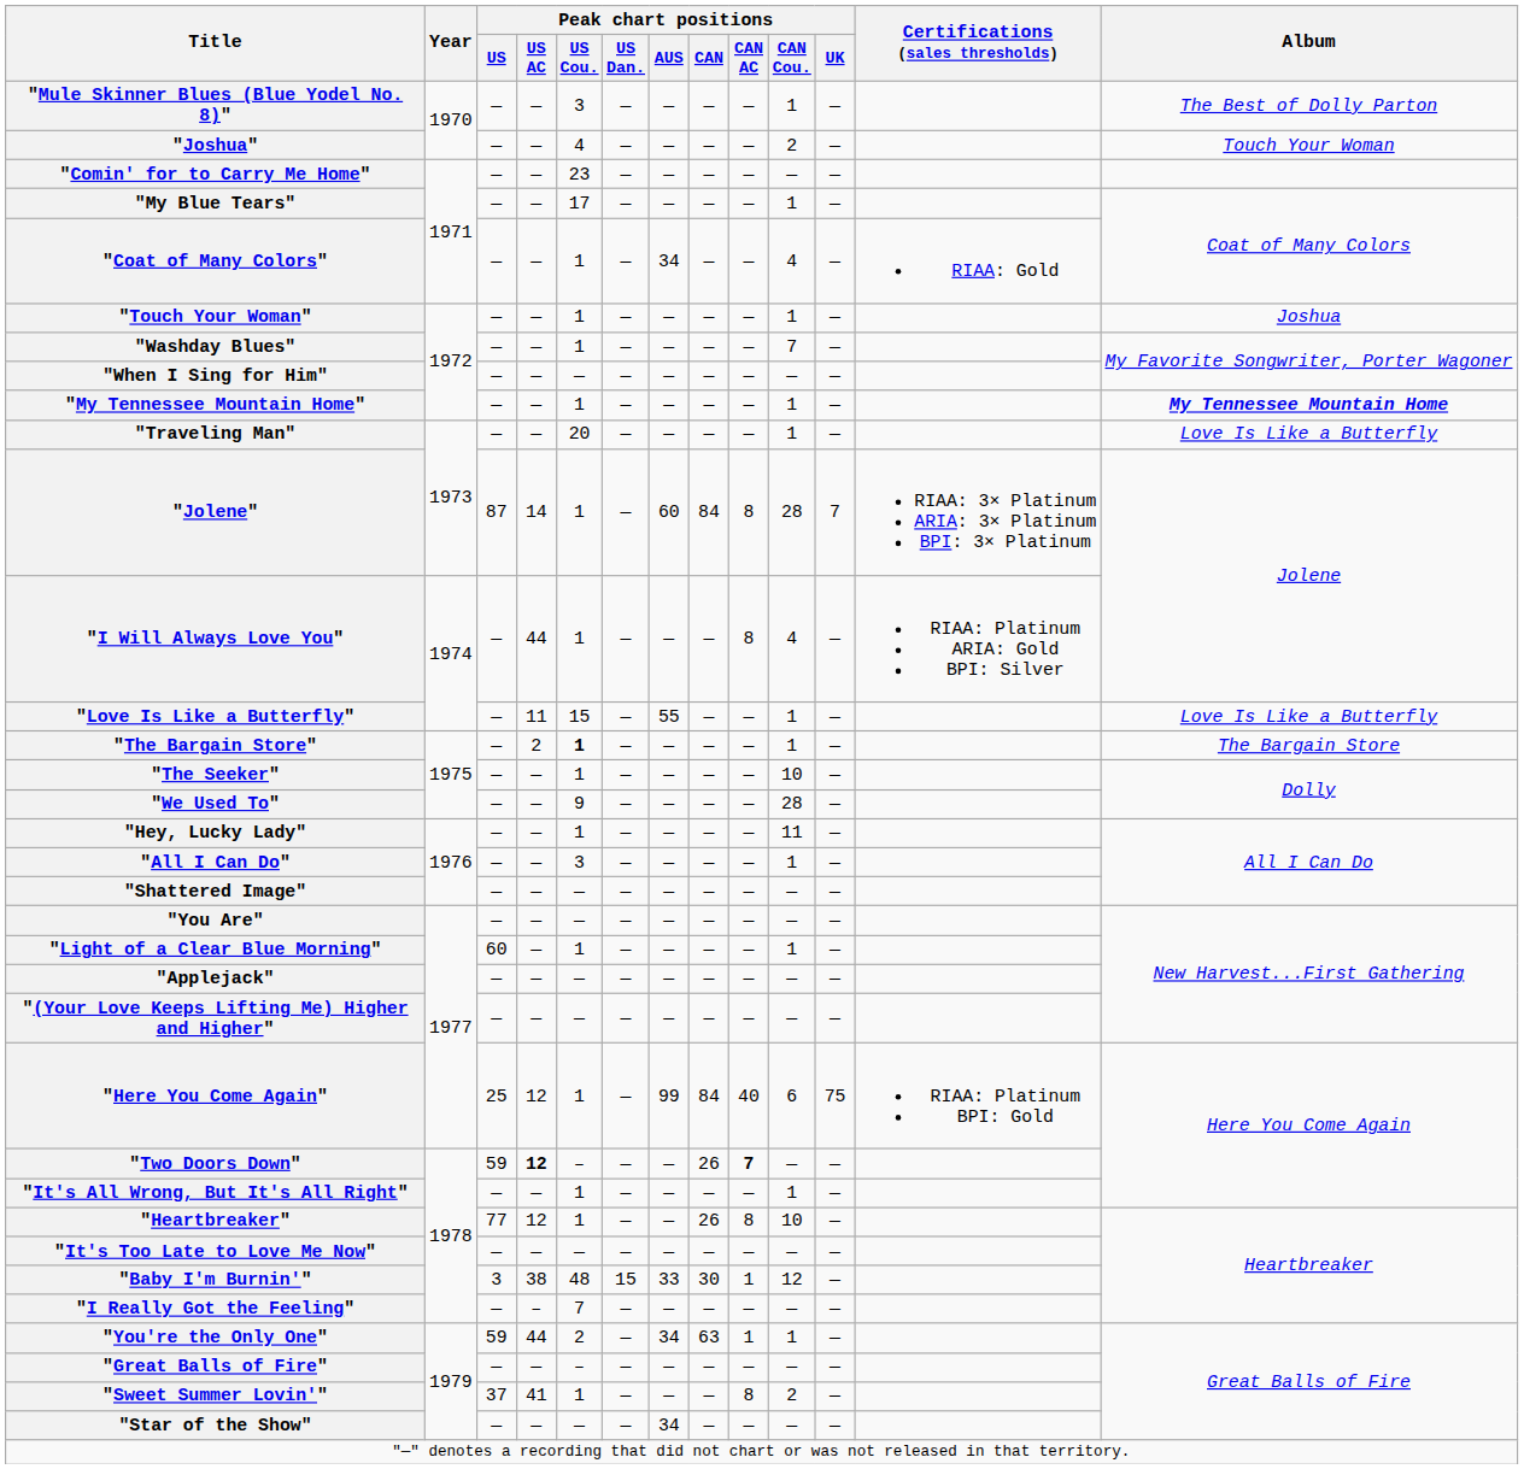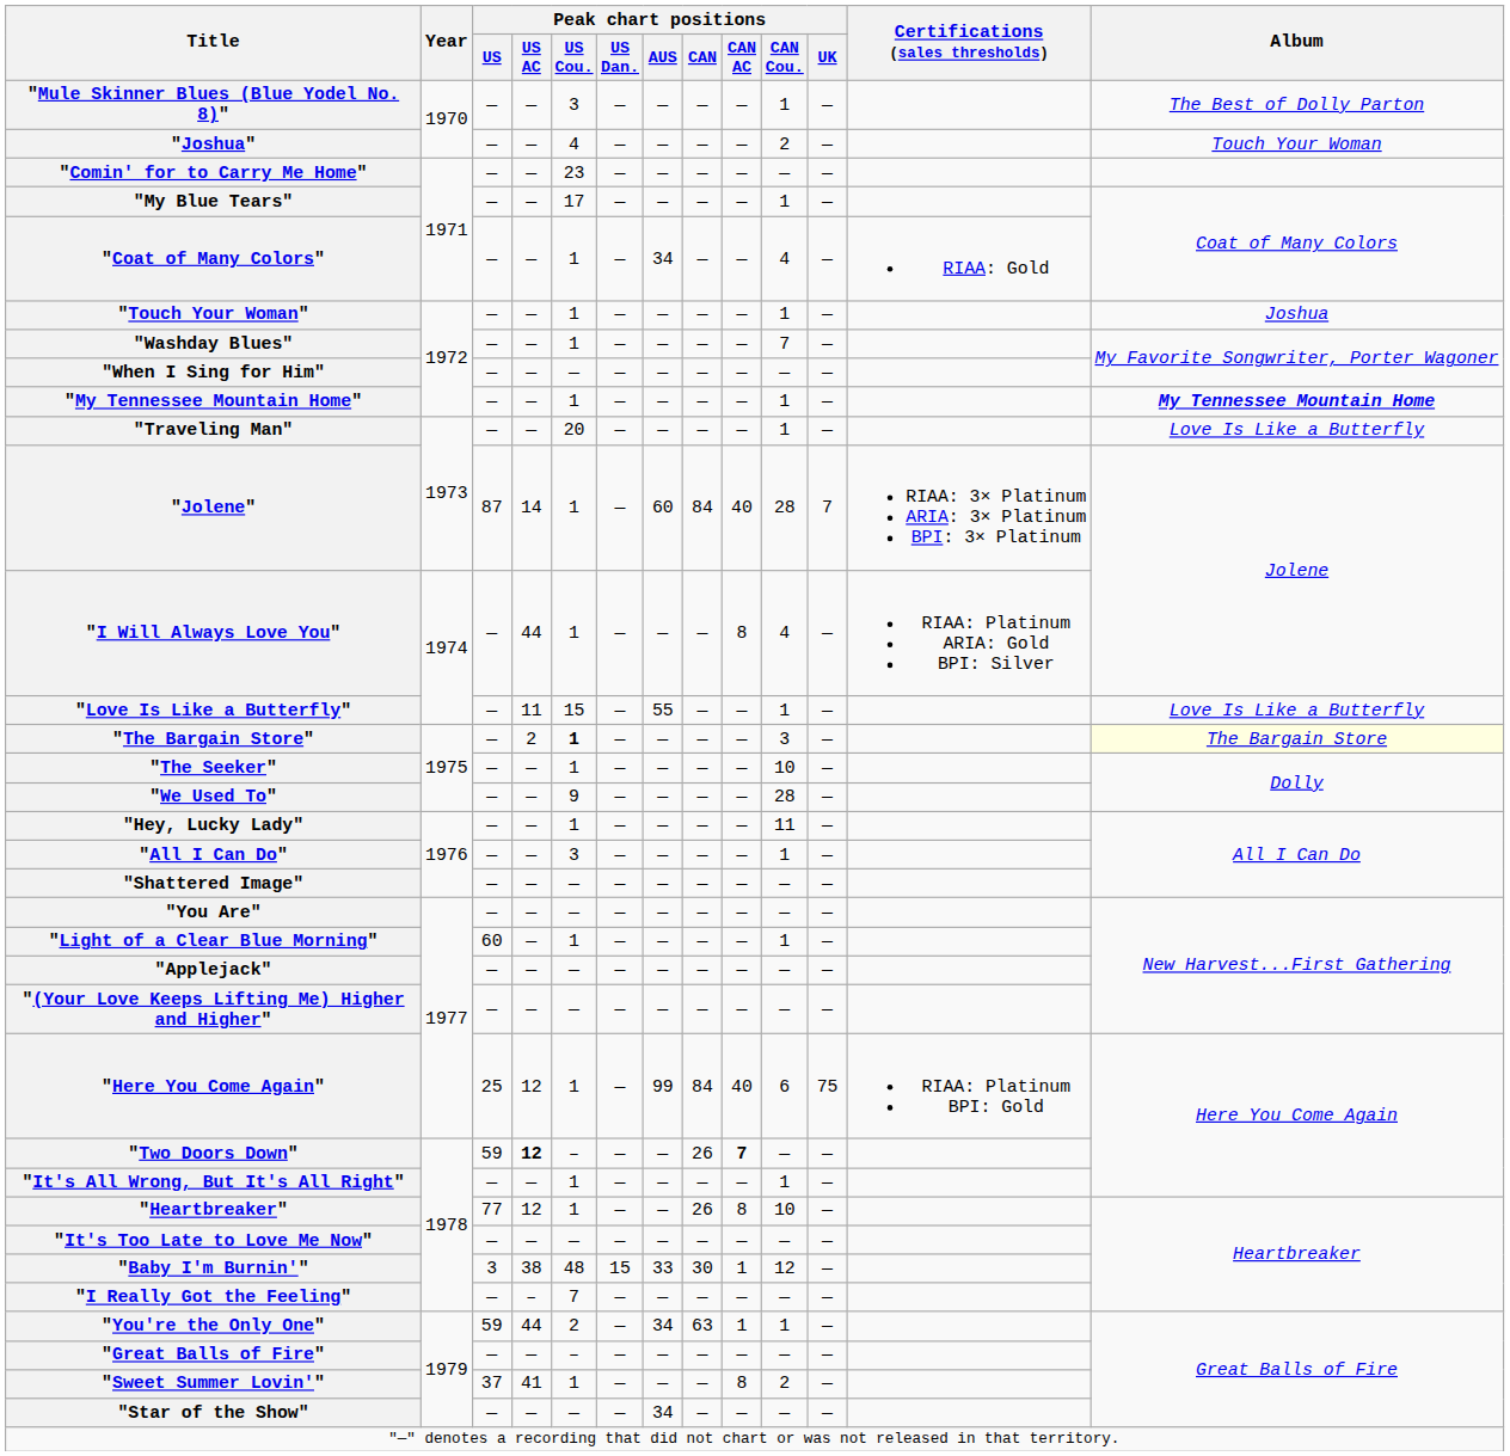 <table class="wikitable plainrowheaders" style="text-align:center;">
 <tr>
 <th scope="col" rowspan="2" style="width:23em;">Title</th>
 <th scope="col" rowspan="2">Year</th>
 <th scope="col" colspan="9">Peak chart positions</th>
 <th scope="col" rowspan="2"><a href='#'>Certifications</a><br><small>(<a href='#'>sales thresholds</a>)</small></th>
 <th scope="col" rowspan="2">Album</th>
 </tr>
 <tr>
 <th scope="col" style="width:2em;font-size:90%;"><a href='#'>US</a><br></th>
 <th scope="col" style="width:2em;font-size:90%;"><a href='#'>US<br>AC</a><br></th>
 <th scope="col" style="width:2em;font-size:90%;"><a href='#'>US<br>Cou.</a><br></th>
 <th scope="col" style="width:2em;font-size:90%;"><a href='#'>US<br>Dan.</a><br></th>
 <th scope="col" style="width:2em;font-size:90%;"><a href='#'>AUS</a><br></th>
 <th scope="col" style="width:2em;font-size:90%;"><a href='#'>CAN</a><br></th>
 <th scope="col" style="width:2em;font-size:90%;"><a href='#'>CAN<br>AC</a><br></th>
 <th scope="col" style="width:2em;font-size:90%;"><a href='#'>CAN<br>Cou.</a><br></th>
 <th scope="col" style="width:2em;font-size:90%;"><a href='#'>UK</a><br></th>
 </tr>
 <tr>
 <th scope="row">"<a href='#'>Mule Skinner Blues (Blue Yodel No. 8)</a>"</th>
 <td rowspan="2">1970</td>
 <td>—</td>
 <td>—</td>
 <td>3</td>
 <td>—</td>
 <td>—</td>
 <td>—</td>
 <td>—</td>
 <td>1</td>
 <td>—</td>
 <td></td>
 <td><em><a href='#'>The Best of Dolly Parton</a></em></td>
 </tr>
 <tr>
 <th scope="row">"<a href='#'>Joshua</a>"</th>
 <td>—</td>
 <td>—</td>
 <td>4</td>
 <td>—</td>
 <td>—</td>
 <td>—</td>
 <td>—</td>
 <td>2</td>
 <td>—</td>
 <td></td>
 <td><em><a href='#'>Touch Your Woman</a></em></td>
 </tr>
 <tr>
 <th scope="row">"<a href='#'>Comin' for to Carry Me Home</a>"</th>
 <td rowspan="3">1971</td>
 <td>—</td>
 <td>—</td>
 <td>23</td>
 <td>—</td>
 <td>—</td>
 <td>—</td>
 <td>—</td>
 <td>—</td>
 <td>—</td>
 <td></td>
 <td></td>
 </tr>
 <tr>
 <th scope="row">"My Blue Tears"</th>
 <td>—</td>
 <td>—</td>
 <td>17</td>
 <td>—</td>
 <td>—</td>
 <td>—</td>
 <td>—</td>
 <td>1</td>
 <td>—</td>
 <td></td>
 <td rowspan="2"><em><a href='#'>Coat of Many Colors</a></em></td>
 </tr>
 <tr>
 <th scope="row">"<a href='#'>Coat of Many Colors</a>"</th>
 <td>—</td>
 <td>—</td>
 <td>1</td>
 <td>—</td>
 <td>34</td>
 <td>—</td>
 <td>—</td>
 <td>4</td>
 <td>—</td>
 <td><br><ul><li><a href='#'>RIAA</a>: Gold</li></ul></td>
 </tr>
 <tr>
 <th scope="row">"<a href='#'>Touch Your Woman</a>"</th>
 <td rowspan="4">1972</td>
 <td>—</td>
 <td>—</td>
 <td>1</td>
 <td>—</td>
 <td>—</td>
 <td>—</td>
 <td>—</td>
 <td>1</td>
 <td>—</td>
 <td></td>
 <td><em><a href='#'>Joshua</a></em></td>
 </tr>
 <tr>
 <th scope="row">"Washday Blues"</th>
 <td>—</td>
 <td>—</td>
 <td>1</td>
 <td>—</td>
 <td>—</td>
 <td>—</td>
 <td>—</td>
 <td>7</td>
 <td>—</td>
 <td></td>
 <td rowspan="2"><em><a href='#'>My Favorite Songwriter, Porter Wagoner</a></em></td>
 </tr>
 <tr>
 <th scope="row">"When I Sing for Him"</th>
 <td>—</td>
 <td>—</td>
 <td>—</td>
 <td>—</td>
 <td>—</td>
 <td>—</td>
 <td>—</td>
 <td>—</td>
 <td>—</td>
 <td></td>
 </tr>
 <tr>
 <th scope="row">"<a href='#'>My Tennessee Mountain Home</a>"</th>
 <td>—</td>
 <td>—</td>
 <td>1</td>
 <td>—</td>
 <td>—</td>
 <td>—</td>
 <td>—</td>
 <td>1</td>
 <td>—</td>
 <td></td>
 <td><strong><em><a href='#'>My Tennessee Mountain Home</a></em></strong></td>
 </tr>
 <tr>
 <th scope="row">"Traveling Man"</th>
 <td rowspan="2">1973</td>
 <td>—</td>
 <td>—</td>
 <td>20</td>
 <td>—</td>
 <td>—</td>
 <td>—</td>
 <td>—</td>
 <td>1</td>
 <td>—</td>
 <td></td>
 <td><em><a href='#'>Love Is Like a Butterfly</a></em></td>
 </tr>
 <tr>
 <th scope="row">"<a href='#'>Jolene</a>"</th>
 <td>87</td>
 <td>14</td>
 <td>1</td>
 <td>—</td>
 <td>60</td>
 <td>84</td>
-<td>8</td>
+<td>40</td>
 <td>28</td>
 <td>7</td>
 <td><br><ul><li>RIAA: 3× Platinum</li><li><a href='#'>ARIA</a>: 3× Platinum</li><li><a href='#'>BPI</a>: 3× Platinum</li></ul></td>
 <td rowspan="2"><em><a href='#'>Jolene</a></em></td>
 </tr>
 <tr>
 <th scope="row">"<a href='#'>I Will Always Love You</a>"</th>
 <td rowspan="2">1974</td>
 <td>—</td>
 <td>44</td>
 <td>1</td>
 <td>—</td>
 <td>—</td>
 <td>—</td>
 <td>8</td>
 <td>4</td>
 <td>—</td>
 <td><br><ul><li>RIAA: Platinum</li><li>ARIA: Gold</li><li>BPI: Silver</li></ul></td>
 </tr>
 <tr>
 <th scope="row">"<a href='#'>Love Is Like a Butterfly</a>"</th>
 <td>—</td>
 <td>11</td>
 <td>15</td>
 <td>—</td>
 <td>55</td>
 <td>—</td>
 <td>—</td>
 <td>1</td>
 <td>—</td>
 <td></td>
 <td><em><a href='#'>Love Is Like a Butterfly</a></em></td>
 </tr>
 <tr>
 <th scope="row">"<a href='#'>The Bargain Store</a>"</th>
 <td rowspan="3">1975</td>
 <td>—</td>
 <td>2</td>
 <td><strong>1</strong></td>
 <td>—</td>
 <td>—</td>
 <td>—</td>
 <td>—</td>
-<td>1</td>
+<td>3</td>
 <td>—</td>
 <td></td>
-<td><em><a href='#'>The Bargain Store</a></em></td>
+<td style="background: lightyellow;"><em><a href='#'>The Bargain Store</a></em></td>
 </tr>
 <tr>
 <th scope="row">"<a href='#'>The Seeker</a>"</th>
 <td>—</td>
 <td>—</td>
 <td>1</td>
 <td>—</td>
 <td>—</td>
 <td>—</td>
 <td>—</td>
 <td>10</td>
 <td>—</td>
 <td></td>
 <td rowspan="2"><em><a href='#'>Dolly</a></em></td>
 </tr>
 <tr>
 <th scope="row">"<a href='#'>We Used To</a>"</th>
 <td>—</td>
 <td>—</td>
 <td>9</td>
 <td>—</td>
 <td>—</td>
 <td>—</td>
 <td>—</td>
 <td>28</td>
 <td>—</td>
 <td></td>
 </tr>
 <tr>
 <th scope="row">"Hey, Lucky Lady"</th>
 <td rowspan="3">1976</td>
 <td>—</td>
 <td>—</td>
 <td>1</td>
 <td>—</td>
 <td>—</td>
 <td>—</td>
 <td>—</td>
 <td>11</td>
 <td>—</td>
 <td></td>
 <td rowspan="3"><em><a href='#'>All I Can Do</a></em></td>
 </tr>
 <tr>
 <th scope="row">"<a href='#'>All I Can Do</a>"</th>
 <td>—</td>
 <td>—</td>
 <td>3</td>
 <td>—</td>
 <td>—</td>
 <td>—</td>
 <td>—</td>
 <td>1</td>
 <td>—</td>
 <td></td>
 </tr>
 <tr>
 <th scope="row">"Shattered Image"</th>
 <td>—</td>
 <td>—</td>
 <td>—</td>
 <td>—</td>
 <td>—</td>
 <td>—</td>
 <td>—</td>
 <td>—</td>
 <td>—</td>
 <td></td>
 </tr>
 <tr>
 <th scope="row">"You Are"</th>
 <td rowspan="5">1977</td>
 <td>—</td>
 <td>—</td>
 <td>—</td>
 <td>—</td>
 <td>—</td>
 <td>—</td>
 <td>—</td>
 <td>—</td>
 <td>—</td>
 <td></td>
 <td rowspan = "4"><em><a href='#'>New Harvest...First Gathering</a></em></td>
 </tr>
 <tr>
 <th scope="row">"<a href='#'>Light of a Clear Blue Morning</a>"</th>
 <td>60</td>
 <td>—</td>
 <td>1</td>
 <td>—</td>
 <td>—</td>
 <td>—</td>
 <td>—</td>
 <td>1</td>
 <td>—</td>
 <td></td>
 </tr>
 <tr>
 <th scope="row">"Applejack"</th>
 <td>—</td>
 <td>—</td>
 <td>—</td>
 <td>—</td>
 <td>—</td>
 <td>—</td>
 <td>—</td>
 <td>—</td>
 <td>—</td>
 <td></td>
 </tr>
 <tr>
 <th scope="row">"<a href='#'>(Your Love Keeps Lifting Me) Higher and Higher</a>"</th>
 <td>—</td>
 <td>—</td>
 <td>—</td>
 <td>—</td>
 <td>—</td>
 <td>—</td>
 <td>—</td>
 <td>—</td>
 <td>—</td>
 <td></td>
 </tr>
 <tr>
 <th scope="row">"<a href='#'>Here You Come Again</a>"</th>
 <td>25</td>
 <td>12</td>
 <td>1</td>
 <td>—</td>
 <td>99</td>
 <td>84</td>
 <td>40</td>
 <td>6</td>
 <td>75</td>
 <td><br><ul><li>RIAA: Platinum</li><li>BPI: Gold</li></ul></td>
 <td rowspan="3"><em><a href='#'>Here You Come Again</a></em></td>
 </tr>
 <tr>
 <th scope="row">"<a href='#'>Two Doors Down</a>"</th>
 <td rowspan="6">1978</td>
 <td>59</td>
 <td><strong>12</strong></td>
 <td>–</td>
 <td>—</td>
 <td>—</td>
 <td>26</td>
 <td><strong>7</strong></td>
 <td>—</td>
 <td>—</td>
 <td></td>
 </tr>
 <tr>
 <th scope="row">"<a href='#'>It's All Wrong, But It's All Right</a>"</th>
 <td>—</td>
 <td>—</td>
 <td>1</td>
 <td>—</td>
 <td>—</td>
 <td>—</td>
 <td>—</td>
 <td>1</td>
 <td>—</td>
 <td></td>
 </tr>
 <tr>
 <th scope="row">"<a href='#'>Heartbreaker</a>"</th>
 <td>77</td>
 <td>12</td>
 <td>1</td>
 <td>—</td>
 <td>—</td>
 <td>26</td>
 <td>8</td>
 <td>10</td>
 <td>—</td>
 <td></td>
 <td rowspan="4"><em><a href='#'>Heartbreaker</a></em></td>
 </tr>
 <tr>
 <th scope="row">"<a href='#'>It's Too Late to Love Me Now</a>"</th>
 <td>—</td>
 <td>—</td>
 <td>—</td>
 <td>—</td>
 <td>—</td>
 <td>—</td>
 <td>—</td>
 <td>—</td>
 <td>—</td>
 <td></td>
 </tr>
 <tr>
 <th scope="row">"<a href='#'>Baby I'm Burnin'</a>"</th>
 <td>3</td>
 <td>38</td>
 <td>48</td>
 <td>15</td>
 <td>33</td>
 <td>30</td>
 <td>1</td>
 <td>12</td>
 <td>—</td>
 <td></td>
 </tr>
 <tr>
 <th scope="row">"<a href='#'>I Really Got the Feeling</a>"</th>
 <td>—</td>
 <td>–</td>
 <td>7</td>
 <td>—</td>
 <td>—</td>
 <td>—</td>
 <td>—</td>
 <td>—</td>
 <td>—</td>
 <td></td>
 </tr>
 <tr>
 <th scope="row">"<a href='#'>You're the Only One</a>"</th>
 <td rowspan="4">1979</td>
 <td>59</td>
 <td>44</td>
 <td>2</td>
 <td>—</td>
 <td>34</td>
 <td>63</td>
 <td>1</td>
 <td>1</td>
 <td>—</td>
 <td></td>
 <td rowspan="4"><em><a href='#'>Great Balls of Fire</a></em></td>
 </tr>
 <tr>
 <th scope="row">"<a href='#'>Great Balls of Fire</a>"</th>
 <td>—</td>
 <td>—</td>
 <td>–</td>
 <td>—</td>
 <td>—</td>
 <td>—</td>
 <td>—</td>
 <td>—</td>
 <td>—</td>
 <td></td>
 </tr>
 <tr>
 <th scope="row">"<a href='#'>Sweet Summer Lovin'</a>"</th>
 <td>37</td>
 <td>41</td>
 <td>1</td>
 <td>—</td>
 <td>—</td>
 <td>—</td>
 <td>8</td>
 <td>2</td>
 <td>—</td>
 <td></td>
 </tr>
 <tr>
 <th scope="row">"Star of the Show"</th>
 <td>—</td>
 <td>—</td>
 <td>—</td>
 <td>—</td>
 <td>34</td>
 <td>—</td>
 <td>—</td>
 <td>—</td>
 <td>—</td>
 <td></td>
 </tr>
 <tr>
 <td colspan="14" style="font-size:85%">"—" denotes a recording that did not chart or was not released in that territory.</td>
 </tr>
 </table>
